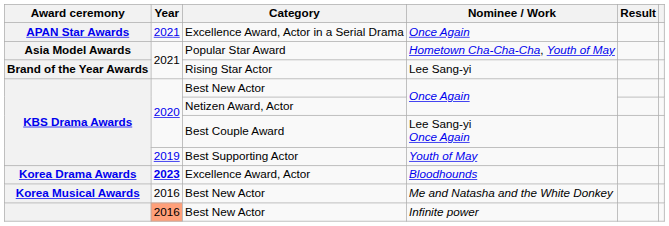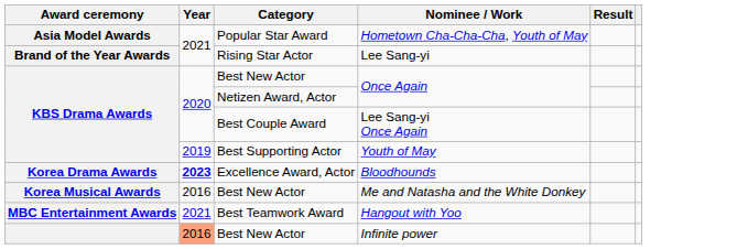 <table class="wikitable plainrowheaders sortable">
 <tr>
 <th scope="col">Award ceremony</th>
 <th scope="col">Year</th>
 <th scope="col">Category</th>
 <th scope="col">Nominee / Work</th>
 <th scope="col">Result</th>
 <th scope="col" class="unsortable"></th>
-</tr>
-<tr>
-<th scope="row"><a href='#'>APAN Star Awards</a></th>
-<td style="text-align:center"><a href='#'>2021</a></td>
-<td>Excellence Award, Actor in a Serial Drama</td>
-<td><em><a href='#'>Once Again</a></em></td>
-<td></td>
-<td style="text-align:center"></td>
 </tr>
 <tr>
 <th scope="row">Asia Model Awards</th>
 <td rowspan="2" style="text-align:center">2021</td>
 <td>Popular Star Award</td>
 <td><em><a href='#'>Hometown Cha-Cha-Cha</a></em>, <em><a href='#'>Youth of May</a></em></td>
 <td></td>
 <td style="text-align:center"></td>
 </tr>
 <tr>
 <th scope="row">Brand of the Year Awards</th>
 <td>Rising Star Actor</td>
 <td>Lee Sang-yi</td>
 <td></td>
 <td style="text-align:center"></td>
 </tr>
 <tr>
 <th scope="row"  rowspan="4"><a href='#'>KBS Drama Awards</a></th>
 <td rowspan="3" style="text-align:center"><a href='#'>2020</a></td>
 <td>Best New Actor</td>
 <td rowspan="2"><em><a href='#'>Once Again</a></em></td>
 <td></td>
 <td style="text-align:center"></td>
 </tr>
 <tr>
 <td>Netizen Award, Actor</td>
 <td></td>
 <td style="text-align:center"></td>
 </tr>
 <tr>
 <td>Best Couple Award</td>
 <td>Lee Sang-yi <br><em><a href='#'>Once Again</a></em></td>
 <td></td>
 <td style="text-align:center"></td>
 </tr>
 <tr>
 <td style="text-align:center"><a href='#'>2019</a></td>
 <td>Best Supporting Actor</td>
 <td><em><a href='#'>Youth of May</a></em></td>
 <td></td>
 <td style="text-align:center"></td>
 </tr>
 <tr>
 <th scope="row"><a href='#'>Korea Drama Awards</a></th>
 <td style="text-align:center"><strong><a href='#'>2023</a></strong></td>
 <td>Excellence Award, Actor</td>
 <td><em><a href='#'>Bloodhounds</a></em></td>
 <td></td>
 <td style="text-align:center"></td>
 </tr>
 <tr>
 <th scope="row"><a href='#'>Korea Musical Awards</a></th>
 <td style="text-align:center">2016</td>
 <td>Best New Actor</td>
 <td><em>Me and Natasha and the White Donkey</em></td>
 <td></td>
 <td style="text-align:center"></td>
 </tr>
 <tr>
+<th scope="row"><a href='#'>MBC Entertainment Awards</a></th>
+<td style="text-align:center"><a href='#'>2021</a></td>
+<td>Best Teamwork Award</td>
+<td><em><a href='#'>Hangout with Yoo</a></em></td>
+<td></td>
+<td style="text-align:center"></td>
+</tr>
+<tr>
 <th scope="row"></th>
 <td style="background: lightsalmon; text-align:center">2016</td>
 <td>Best New Actor</td>
 <td><em>Infinite power</em></td>
 <td></td>
 <td style="text-align:center"></td>
 </tr>
 </table>
